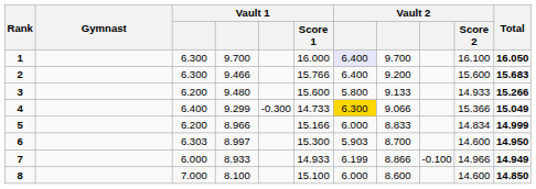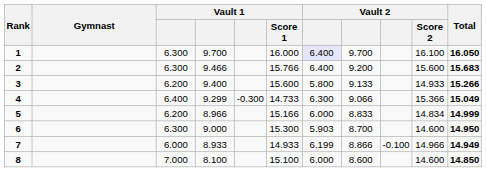 <table class="wikitable sortable" style="text-align:center; font-size:95%">
 <tr>
 <th rowspan="2" style="width:15px;">Rank</th>
 <th rowspan="2" style="width:190px;">Gymnast</th>
 <th colspan="4" style="width:180px;">Vault 1</th>
 <th colspan="4" style="width:180px;">Vault 2</th>
 <th rowspan="2" style="width:40px;">Total</th>
 </tr>
 <tr>
 <th colspan="1" style="width:55px;"></th>
 <th colspan="1" style="width:55px;"></th>
 <th colspan="1" style="width:20px;"></th>
 <th colspan="1" style="width:50px;">Score 1</th>
 <th colspan="1" style="width:55px;"></th>
 <th colspan="1" style="width:55px;"></th>
 <th colspan="1" style="width:20px;"></th>
 <th colspan="1" style="width:50px;">Score 2</th>
 </tr>
 <tr>
 <td scope="row" style="text-align:center"><strong>1</strong></td>
 <td align="left"></td>
 <td>6.300</td>
 <td>9.700</td>
 <td></td>
 <td>16.000</td>
 <td style="background: lavender;">6.400</td>
 <td>9.700</td>
 <td></td>
 <td>16.100</td>
 <td><strong>16.050</strong></td>
 </tr>
 <tr>
 <td scope="row" style="text-align:center"><strong>2</strong></td>
 <td align="left"></td>
 <td>6.300</td>
 <td>9.466</td>
 <td></td>
 <td>15.766</td>
 <td>6.400</td>
 <td>9.200</td>
 <td></td>
 <td>15.600</td>
 <td><strong>15.683</strong></td>
 </tr>
 <tr>
 <td scope="row" style="text-align:center"><strong>3</strong></td>
 <td align="left"></td>
 <td>6.200</td>
-<td>9.480</td>
+<td>9.400</td>
 <td></td>
 <td>15.600</td>
 <td>5.800</td>
 <td>9.133</td>
 <td></td>
 <td>14.933</td>
 <td><strong>15.266</strong></td>
 </tr>
 <tr>
 <td scope="row" style="text-align:center"><strong>4</strong></td>
 <td align="left"></td>
 <td>6.400</td>
 <td>9.299</td>
 <td>-0.300</td>
 <td>14.733</td>
-<td style="background: gold;">6.300</td>
+<td>6.300</td>
 <td>9.066</td>
 <td></td>
 <td>15.366</td>
 <td><strong>15.049</strong></td>
 </tr>
 <tr>
 <td scope="row" style="text-align:center"><strong>5</strong></td>
 <td align="left"></td>
 <td>6.200</td>
 <td>8.966</td>
 <td></td>
 <td>15.166</td>
 <td>6.000</td>
 <td>8.833</td>
 <td></td>
 <td>14.834</td>
 <td><strong>14.999</strong></td>
 </tr>
 <tr>
 <td scope="row" style="text-align:center"><strong>6</strong></td>
 <td align="left"></td>
-<td>6.303</td>
-<td>8.997</td>
+<td>6.300</td>
+<td>9.000</td>
 <td></td>
 <td>15.300</td>
 <td>5.903</td>
 <td>8.700</td>
 <td></td>
 <td>14.600</td>
 <td><strong>14.950</strong></td>
 </tr>
 <tr>
 <td scope="row" style="text-align:center"><strong>7</strong></td>
 <td align="left"></td>
 <td>6.000</td>
 <td>8.933</td>
 <td></td>
 <td>14.933</td>
 <td>6.199</td>
 <td>8.866</td>
 <td>-0.100</td>
 <td>14.966</td>
 <td><strong>14.949</strong></td>
 </tr>
 <tr>
 <td scope="row" style="text-align:center"><strong>8</strong></td>
 <td align="left"></td>
 <td>7.000</td>
 <td>8.100</td>
 <td></td>
 <td>15.100</td>
 <td>6.000</td>
 <td>8.600</td>
 <td></td>
 <td>14.600</td>
 <td><strong>14.850</strong></td>
 </tr>
 </table>
